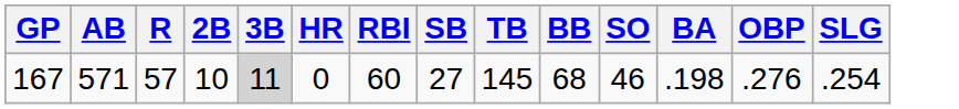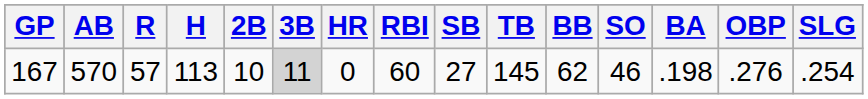 <table class="wikitable">
 <tr>
 <th><a href='#'>GP</a></th>
 <th><a href='#'>AB</a></th>
 <th><a href='#'>R</a></th>
+<th><a href='#'>H</a></th>
 <th><a href='#'>2B</a></th>
 <th><a href='#'>3B</a></th>
 <th><a href='#'>HR</a></th>
 <th><a href='#'>RBI</a></th>
 <th><a href='#'>SB</a></th>
 <th><a href='#'>TB</a></th>
 <th><a href='#'>BB</a></th>
 <th><a href='#'>SO</a></th>
 <th><a href='#'>BA</a></th>
 <th><a href='#'>OBP</a></th>
 <th><a href='#'>SLG</a></th>
 </tr>
 <tr align=center>
 <td>167</td>
-<td>571</td>
+<td>570</td>
 <td>57</td>
+<td>113</td>
 <td>10</td>
 <td style="background: lightgrey;">11</td>
 <td>0</td>
 <td>60</td>
 <td>27</td>
 <td>145</td>
-<td>68</td>
+<td>62</td>
 <td>46</td>
 <td>.198</td>
 <td>.276</td>
 <td>.254</td>
 </tr>
 </table>
